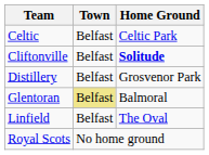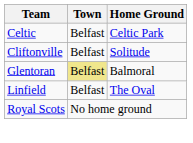 <table class="wikitable sortable">
 <tr>
 <th>Team</th>
 <th>Town</th>
 <th>Home Ground</th>
 </tr>
 <tr>
 <td><a href='#'>Celtic</a></td>
 <td>Belfast</td>
 <td><a href='#'>Celtic Park</a></td>
 </tr>
 <tr>
 <td><a href='#'>Cliftonville</a></td>
 <td>Belfast</td>
-<td><strong><a href='#'>Solitude</a></strong></td>
-</tr>
-<tr>
-<td><a href='#'>Distillery</a></td>
-<td>Belfast</td>
-<td>Grosvenor Park</td>
+<td><a href='#'>Solitude</a></td>
 </tr>
 <tr>
 <td><a href='#'>Glentoran</a></td>
 <td style="background: khaki;">Belfast</td>
 <td>Balmoral</td>
 </tr>
 <tr>
 <td><a href='#'>Linfield</a></td>
 <td>Belfast</td>
 <td><a href='#'>The Oval</a></td>
 </tr>
 <tr>
 <td><a href='#'>Royal Scots</a></td>
 <td colspan=2>No home ground</td>
 </tr>
 </table>
